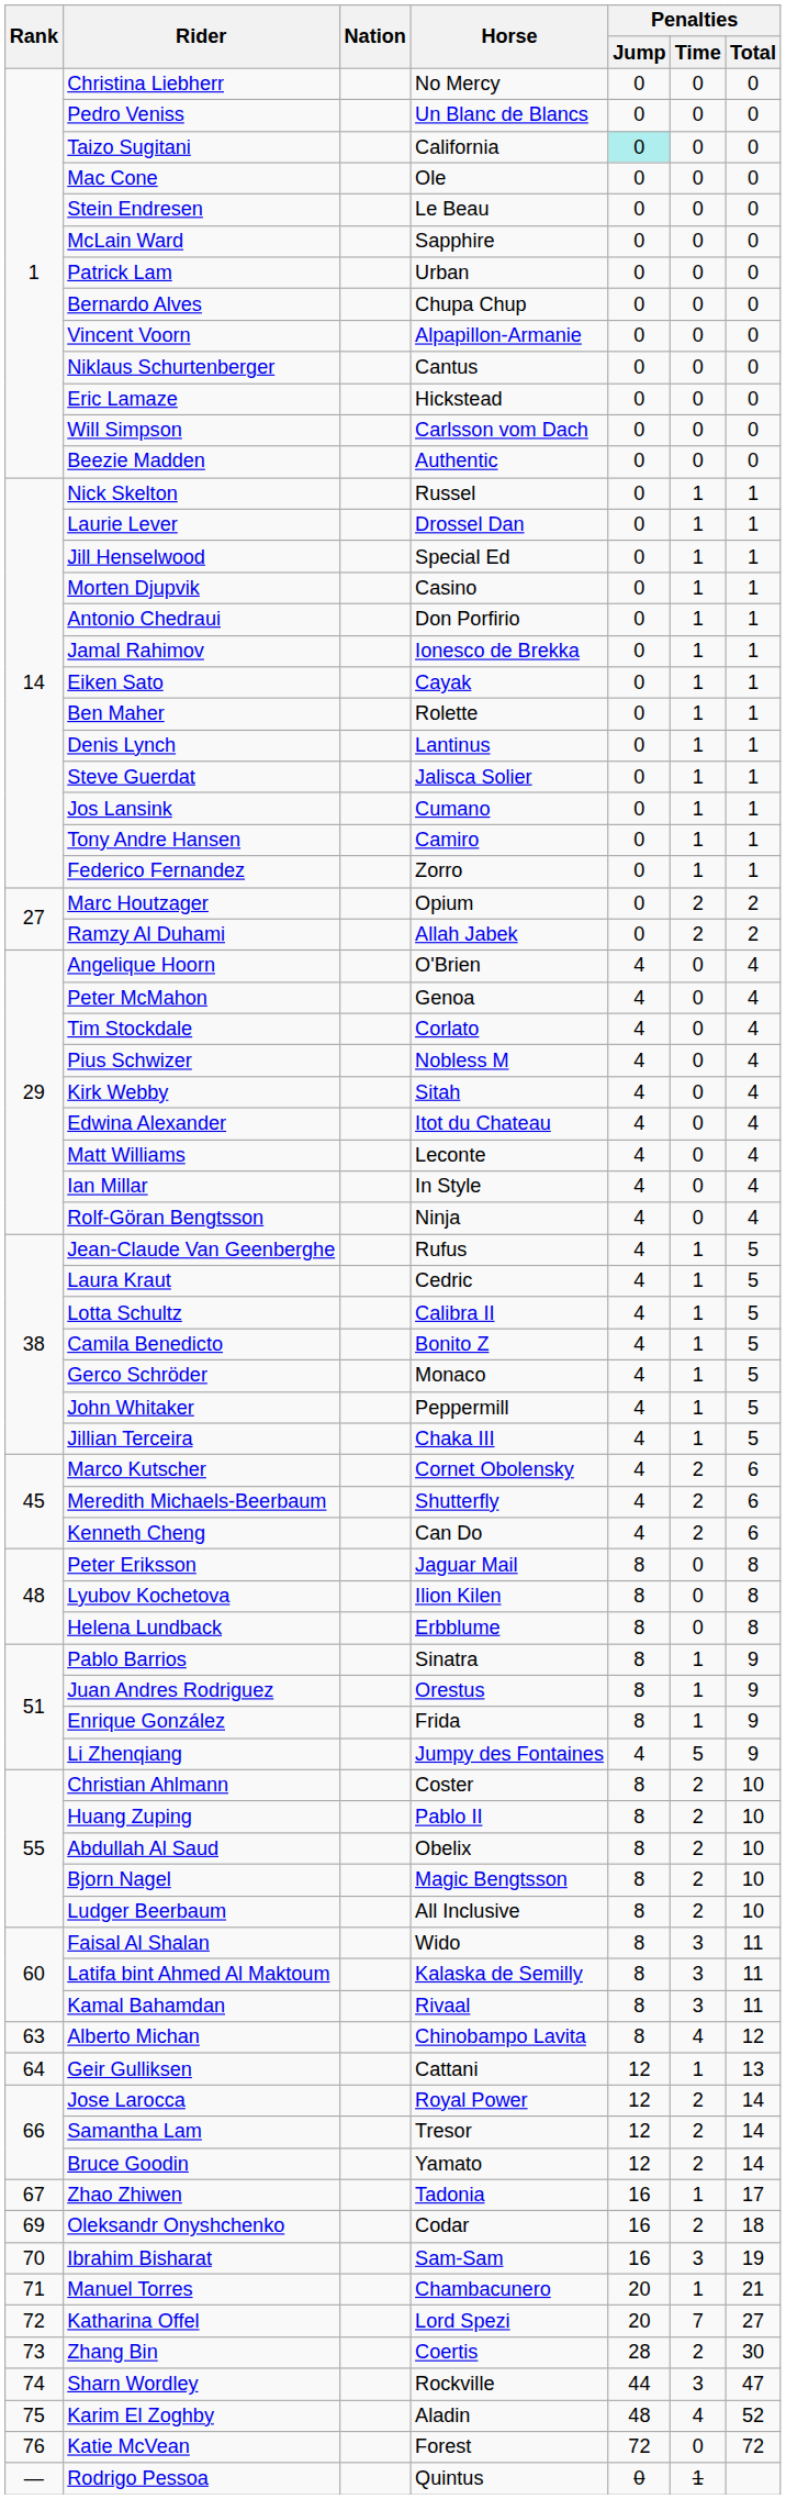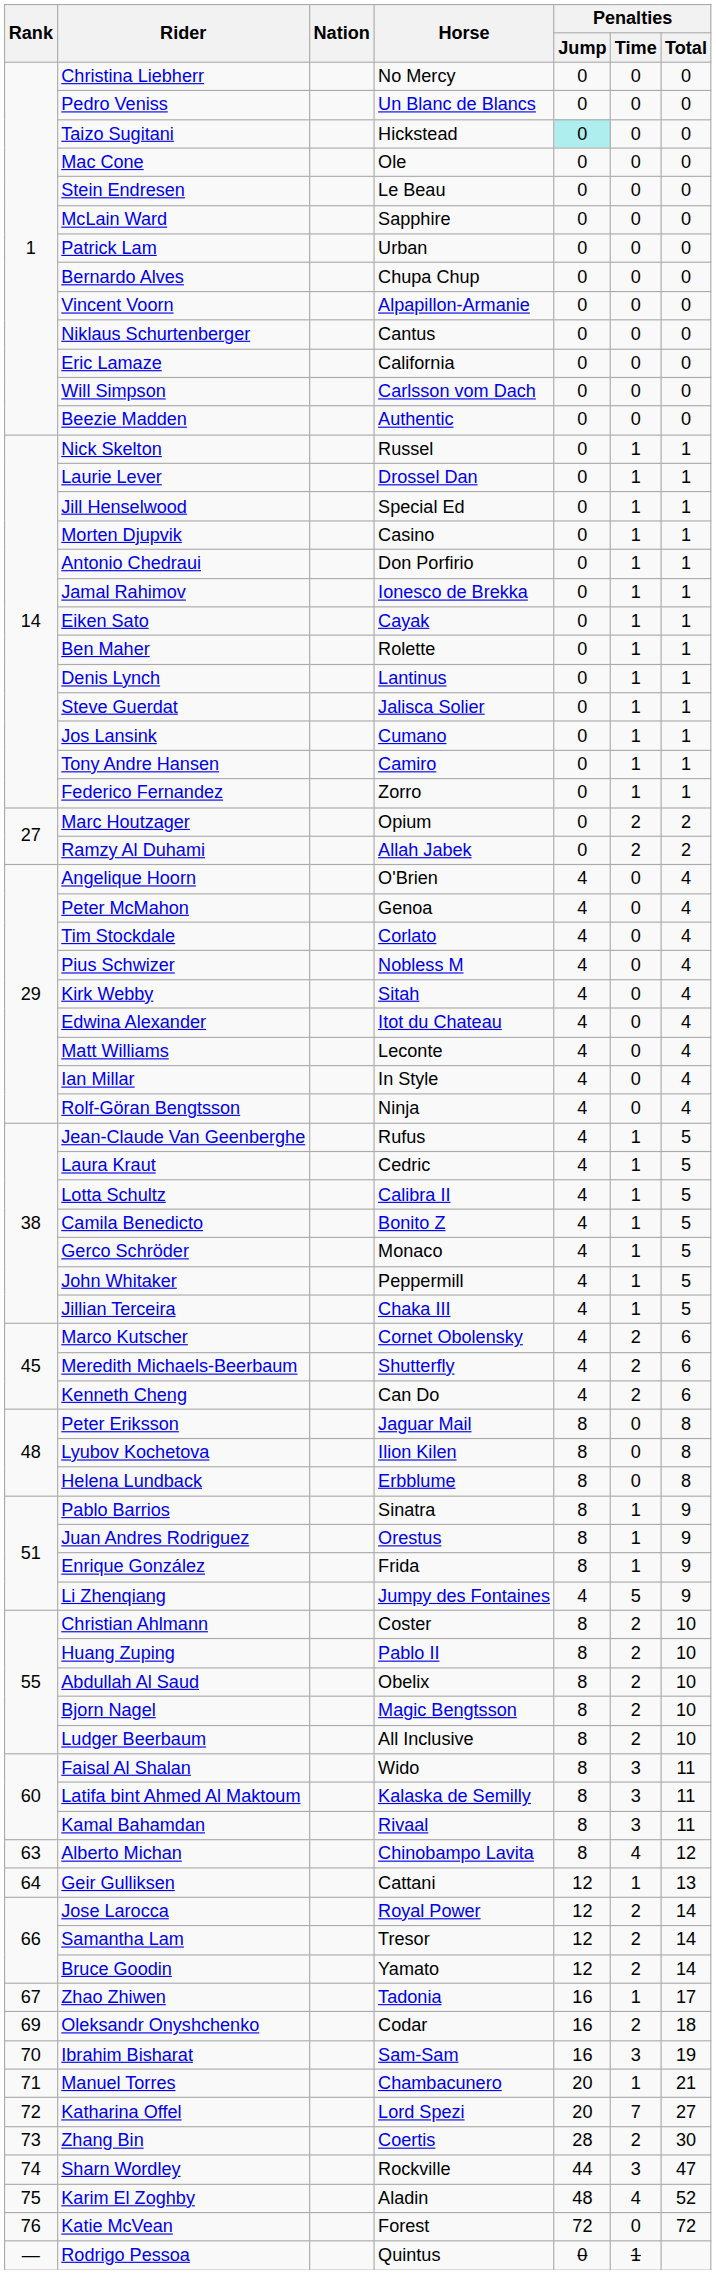 <table class="wikitable sortable" style="text-align:center">
 <tr>
 <th rowspan="2">Rank</th>
 <th rowspan="2">Rider</th>
 <th rowspan="2">Nation</th>
 <th rowspan="2">Horse</th>
 <th colspan="3">Penalties</th>
 </tr>
 <tr>
 <th>Jump</th>
 <th>Time</th>
 <th>Total</th>
 </tr>
 <tr>
 <td rowspan="13">1</td>
 <td align=left><a href='#'>Christina Liebherr</a></td>
 <td align=left></td>
 <td align=left>No Mercy</td>
 <td>0</td>
 <td>0</td>
 <td>0</td>
 </tr>
 <tr>
 <td align=left><a href='#'>Pedro Veniss</a></td>
 <td align=left></td>
 <td align=left><a href='#'>Un Blanc de Blancs</a></td>
 <td>0</td>
 <td>0</td>
 <td>0</td>
 </tr>
 <tr>
 <td align=left><a href='#'>Taizo Sugitani</a></td>
 <td align=left></td>
-<td align=left>California</td>
+<td align=left>Hickstead</td>
 <td style="background: paleturquoise;">0</td>
 <td>0</td>
 <td>0</td>
 </tr>
 <tr>
 <td align=left><a href='#'>Mac Cone</a></td>
 <td align=left></td>
 <td align=left>Ole</td>
 <td>0</td>
 <td>0</td>
 <td>0</td>
 </tr>
 <tr>
 <td align=left><a href='#'>Stein Endresen</a></td>
 <td align=left></td>
 <td align=left>Le Beau</td>
 <td>0</td>
 <td>0</td>
 <td>0</td>
 </tr>
 <tr>
 <td align=left><a href='#'>McLain Ward</a></td>
 <td align=left></td>
 <td align=left>Sapphire</td>
 <td>0</td>
 <td>0</td>
 <td>0</td>
 </tr>
 <tr>
 <td align=left><a href='#'>Patrick Lam</a></td>
 <td align=left></td>
 <td align=left>Urban</td>
 <td>0</td>
 <td>0</td>
 <td>0</td>
 </tr>
 <tr>
 <td align=left><a href='#'>Bernardo Alves</a></td>
 <td align=left></td>
 <td align=left>Chupa Chup</td>
 <td>0</td>
 <td>0</td>
 <td>0</td>
 </tr>
 <tr>
 <td align=left><a href='#'>Vincent Voorn</a></td>
 <td align=left></td>
 <td align=left><a href='#'>Alpapillon-Armanie</a></td>
 <td>0</td>
 <td>0</td>
 <td>0</td>
 </tr>
 <tr>
 <td align=left><a href='#'>Niklaus Schurtenberger</a></td>
 <td align=left></td>
 <td align=left>Cantus</td>
 <td>0</td>
 <td>0</td>
 <td>0</td>
 </tr>
 <tr>
 <td align=left><a href='#'>Eric Lamaze</a></td>
 <td align=left></td>
-<td align=left>Hickstead</td>
+<td align=left>California</td>
 <td>0</td>
 <td>0</td>
 <td>0</td>
 </tr>
 <tr>
 <td align=left><a href='#'>Will Simpson</a></td>
 <td align=left></td>
 <td align=left><a href='#'>Carlsson vom Dach</a></td>
 <td>0</td>
 <td>0</td>
 <td>0</td>
 </tr>
 <tr>
 <td align=left><a href='#'>Beezie Madden</a></td>
 <td align=left></td>
 <td align=left><a href='#'>Authentic</a></td>
 <td>0</td>
 <td>0</td>
 <td>0</td>
 </tr>
 <tr>
 <td rowspan="13">14</td>
 <td align=left><a href='#'>Nick Skelton</a></td>
 <td align=left></td>
 <td align=left>Russel</td>
 <td>0</td>
 <td>1</td>
 <td>1</td>
 </tr>
 <tr>
 <td align=left><a href='#'>Laurie Lever</a></td>
 <td align=left></td>
 <td align=left><a href='#'>Drossel Dan</a></td>
 <td>0</td>
 <td>1</td>
 <td>1</td>
 </tr>
 <tr>
 <td align=left><a href='#'>Jill Henselwood</a></td>
 <td align=left></td>
 <td align=left>Special Ed</td>
 <td>0</td>
 <td>1</td>
 <td>1</td>
 </tr>
 <tr>
 <td align=left><a href='#'>Morten Djupvik</a></td>
 <td align=left></td>
 <td align=left>Casino</td>
 <td>0</td>
 <td>1</td>
 <td>1</td>
 </tr>
 <tr>
 <td align=left><a href='#'>Antonio Chedraui</a></td>
 <td align=left></td>
 <td align=left>Don Porfirio</td>
 <td>0</td>
 <td>1</td>
 <td>1</td>
 </tr>
 <tr>
 <td align=left><a href='#'>Jamal Rahimov</a></td>
 <td align=left></td>
 <td align=left><a href='#'>Ionesco de Brekka</a></td>
 <td>0</td>
 <td>1</td>
 <td>1</td>
 </tr>
 <tr>
 <td align=left><a href='#'>Eiken Sato</a></td>
 <td align=left></td>
 <td align=left><a href='#'>Cayak</a></td>
 <td>0</td>
 <td>1</td>
 <td>1</td>
 </tr>
 <tr>
 <td align=left><a href='#'>Ben Maher</a></td>
 <td align=left></td>
 <td align=left>Rolette</td>
 <td>0</td>
 <td>1</td>
 <td>1</td>
 </tr>
 <tr>
 <td align=left><a href='#'>Denis Lynch</a></td>
 <td align=left></td>
 <td align=left><a href='#'>Lantinus</a></td>
 <td>0</td>
 <td>1</td>
 <td>1</td>
 </tr>
 <tr>
 <td align=left><a href='#'>Steve Guerdat</a></td>
 <td align=left></td>
 <td align=left><a href='#'>Jalisca Solier</a></td>
 <td>0</td>
 <td>1</td>
 <td>1</td>
 </tr>
 <tr>
 <td align=left><a href='#'>Jos Lansink</a></td>
 <td align=left></td>
 <td align=left><a href='#'>Cumano</a></td>
 <td>0</td>
 <td>1</td>
 <td>1</td>
 </tr>
 <tr>
 <td align=left><a href='#'>Tony Andre Hansen</a></td>
 <td align=left></td>
 <td align=left><a href='#'>Camiro</a></td>
 <td>0</td>
 <td>1</td>
 <td>1</td>
 </tr>
 <tr>
 <td align=left><a href='#'>Federico Fernandez</a></td>
 <td align=left></td>
 <td align=left>Zorro</td>
 <td>0</td>
 <td>1</td>
 <td>1</td>
 </tr>
 <tr>
 <td rowspan="2">27</td>
 <td align=left><a href='#'>Marc Houtzager</a></td>
 <td align=left></td>
 <td align=left>Opium</td>
 <td>0</td>
 <td>2</td>
 <td>2</td>
 </tr>
 <tr>
 <td align=left><a href='#'>Ramzy Al Duhami</a></td>
 <td align=left></td>
 <td align=left><a href='#'>Allah Jabek</a></td>
 <td>0</td>
 <td>2</td>
 <td>2</td>
 </tr>
 <tr>
 <td rowspan="9">29</td>
 <td align=left><a href='#'>Angelique Hoorn</a></td>
 <td align=left></td>
 <td align=left>O'Brien</td>
 <td>4</td>
 <td>0</td>
 <td>4</td>
 </tr>
 <tr>
 <td align=left><a href='#'>Peter McMahon</a></td>
 <td align=left></td>
 <td align=left>Genoa</td>
 <td>4</td>
 <td>0</td>
 <td>4</td>
 </tr>
 <tr>
 <td align=left><a href='#'>Tim Stockdale</a></td>
 <td align=left></td>
 <td align=left><a href='#'>Corlato</a></td>
 <td>4</td>
 <td>0</td>
 <td>4</td>
 </tr>
 <tr>
 <td align=left><a href='#'>Pius Schwizer</a></td>
 <td align=left></td>
 <td align=left><a href='#'>Nobless M</a></td>
 <td>4</td>
 <td>0</td>
 <td>4</td>
 </tr>
 <tr>
 <td align=left><a href='#'>Kirk Webby</a></td>
 <td align=left></td>
 <td align=left><a href='#'>Sitah</a></td>
 <td>4</td>
 <td>0</td>
 <td>4</td>
 </tr>
 <tr>
 <td align=left><a href='#'>Edwina Alexander</a></td>
 <td align=left></td>
 <td align=left><a href='#'>Itot du Chateau</a></td>
 <td>4</td>
 <td>0</td>
 <td>4</td>
 </tr>
 <tr>
 <td align=left><a href='#'>Matt Williams</a></td>
 <td align=left></td>
 <td align=left>Leconte</td>
 <td>4</td>
 <td>0</td>
 <td>4</td>
 </tr>
 <tr>
 <td align=left><a href='#'>Ian Millar</a></td>
 <td align=left></td>
 <td align=left>In Style</td>
 <td>4</td>
 <td>0</td>
 <td>4</td>
 </tr>
 <tr>
 <td align=left><a href='#'>Rolf-Göran Bengtsson</a></td>
 <td align=left></td>
 <td align=left>Ninja</td>
 <td>4</td>
 <td>0</td>
 <td>4</td>
 </tr>
 <tr>
 <td rowspan="7">38</td>
 <td align=left><a href='#'>Jean-Claude Van Geenberghe</a></td>
 <td align=left></td>
 <td align=left>Rufus</td>
 <td>4</td>
 <td>1</td>
 <td>5</td>
 </tr>
 <tr>
 <td align=left><a href='#'>Laura Kraut</a></td>
 <td align=left></td>
 <td align=left>Cedric</td>
 <td>4</td>
 <td>1</td>
 <td>5</td>
 </tr>
 <tr>
 <td align=left><a href='#'>Lotta Schultz</a></td>
 <td align=left></td>
 <td align=left><a href='#'>Calibra II</a></td>
 <td>4</td>
 <td>1</td>
 <td>5</td>
 </tr>
 <tr>
 <td align=left><a href='#'>Camila Benedicto</a></td>
 <td align=left></td>
 <td align=left><a href='#'>Bonito Z</a></td>
 <td>4</td>
 <td>1</td>
 <td>5</td>
 </tr>
 <tr>
 <td align=left><a href='#'>Gerco Schröder</a></td>
 <td align=left></td>
 <td align=left>Monaco</td>
 <td>4</td>
 <td>1</td>
 <td>5</td>
 </tr>
 <tr>
 <td align=left><a href='#'>John Whitaker</a></td>
 <td align=left></td>
 <td align=left>Peppermill</td>
 <td>4</td>
 <td>1</td>
 <td>5</td>
 </tr>
 <tr>
 <td align=left><a href='#'>Jillian Terceira</a></td>
 <td align=left></td>
 <td align=left><a href='#'>Chaka III</a></td>
 <td>4</td>
 <td>1</td>
 <td>5</td>
 </tr>
 <tr>
 <td rowspan="3">45</td>
 <td align=left><a href='#'>Marco Kutscher</a></td>
 <td align=left></td>
 <td align=left><a href='#'>Cornet Obolensky</a></td>
 <td>4</td>
 <td>2</td>
 <td>6</td>
 </tr>
 <tr>
 <td align=left><a href='#'>Meredith Michaels-Beerbaum</a></td>
 <td align=left></td>
 <td align=left><a href='#'>Shutterfly</a></td>
 <td>4</td>
 <td>2</td>
 <td>6</td>
 </tr>
 <tr>
 <td align=left><a href='#'>Kenneth Cheng</a></td>
 <td align=left></td>
 <td align=left>Can Do</td>
 <td>4</td>
 <td>2</td>
 <td>6</td>
 </tr>
 <tr>
 <td rowspan="3">48</td>
 <td align=left><a href='#'>Peter Eriksson</a></td>
 <td align=left></td>
 <td align=left><a href='#'>Jaguar Mail</a></td>
 <td>8</td>
 <td>0</td>
 <td>8</td>
 </tr>
 <tr>
 <td align=left><a href='#'>Lyubov Kochetova</a></td>
 <td align=left></td>
 <td align=left><a href='#'>Ilion Kilen</a></td>
 <td>8</td>
 <td>0</td>
 <td>8</td>
 </tr>
 <tr>
 <td align=left><a href='#'>Helena Lundback</a></td>
 <td align=left></td>
 <td align=left><a href='#'>Erbblume</a></td>
 <td>8</td>
 <td>0</td>
 <td>8</td>
 </tr>
 <tr>
 <td rowspan="4">51</td>
 <td align=left><a href='#'>Pablo Barrios</a></td>
 <td align=left></td>
 <td align=left>Sinatra</td>
 <td>8</td>
 <td>1</td>
 <td>9</td>
 </tr>
 <tr>
 <td align=left><a href='#'>Juan Andres Rodriguez</a></td>
 <td align=left></td>
 <td align=left><a href='#'>Orestus</a></td>
 <td>8</td>
 <td>1</td>
 <td>9</td>
 </tr>
 <tr>
 <td align=left><a href='#'>Enrique González</a></td>
 <td align=left></td>
 <td align=left>Frida</td>
 <td>8</td>
 <td>1</td>
 <td>9</td>
 </tr>
 <tr>
 <td align=left><a href='#'>Li Zhenqiang</a></td>
 <td align=left></td>
 <td align=left><a href='#'>Jumpy des Fontaines</a></td>
 <td>4</td>
 <td>5</td>
 <td>9</td>
 </tr>
 <tr>
 <td rowspan="5">55</td>
 <td align=left><a href='#'>Christian Ahlmann</a></td>
 <td align=left></td>
 <td align=left>Coster</td>
 <td>8</td>
 <td>2</td>
 <td>10</td>
 </tr>
 <tr>
 <td align=left><a href='#'>Huang Zuping</a></td>
 <td align=left></td>
 <td align=left><a href='#'>Pablo II</a></td>
 <td>8</td>
 <td>2</td>
 <td>10</td>
 </tr>
 <tr>
 <td align=left><a href='#'>Abdullah Al Saud</a></td>
 <td align=left></td>
 <td align=left>Obelix</td>
 <td>8</td>
 <td>2</td>
 <td>10</td>
 </tr>
 <tr>
 <td align=left><a href='#'>Bjorn Nagel</a></td>
 <td align=left></td>
 <td align=left><a href='#'>Magic Bengtsson</a></td>
 <td>8</td>
 <td>2</td>
 <td>10</td>
 </tr>
 <tr>
 <td align=left><a href='#'>Ludger Beerbaum</a></td>
 <td align=left></td>
 <td align=left>All Inclusive</td>
 <td>8</td>
 <td>2</td>
 <td>10</td>
 </tr>
 <tr>
 <td rowspan="3">60</td>
 <td align=left><a href='#'>Faisal Al Shalan</a></td>
 <td align=left></td>
 <td align=left>Wido</td>
 <td>8</td>
 <td>3</td>
 <td>11</td>
 </tr>
 <tr>
 <td align=left><a href='#'>Latifa bint Ahmed Al Maktoum</a></td>
 <td align=left></td>
 <td align=left><a href='#'>Kalaska de Semilly</a></td>
 <td>8</td>
 <td>3</td>
 <td>11</td>
 </tr>
 <tr>
 <td align=left><a href='#'>Kamal Bahamdan</a></td>
 <td align=left></td>
 <td align=left><a href='#'>Rivaal</a></td>
 <td>8</td>
 <td>3</td>
 <td>11</td>
 </tr>
 <tr>
 <td>63</td>
 <td align=left><a href='#'>Alberto Michan</a></td>
 <td align=left></td>
 <td align=left><a href='#'>Chinobampo Lavita</a></td>
 <td>8</td>
 <td>4</td>
 <td>12</td>
 </tr>
 <tr>
 <td>64</td>
 <td align=left><a href='#'>Geir Gulliksen</a></td>
 <td align=left></td>
 <td align=left>Cattani</td>
 <td>12</td>
 <td>1</td>
 <td>13</td>
 </tr>
 <tr>
 <td rowspan="3">66</td>
 <td align=left><a href='#'>Jose Larocca</a></td>
 <td align=left></td>
 <td align=left><a href='#'>Royal Power</a></td>
 <td>12</td>
 <td>2</td>
 <td>14</td>
 </tr>
 <tr>
 <td align=left><a href='#'>Samantha Lam</a></td>
 <td align=left></td>
 <td align=left>Tresor</td>
 <td>12</td>
 <td>2</td>
 <td>14</td>
 </tr>
 <tr>
 <td align=left><a href='#'>Bruce Goodin</a></td>
 <td align=left></td>
 <td align=left>Yamato</td>
 <td>12</td>
 <td>2</td>
 <td>14</td>
 </tr>
 <tr>
 <td>67</td>
 <td align=left><a href='#'>Zhao Zhiwen</a></td>
 <td align=left></td>
 <td align=left><a href='#'>Tadonia</a></td>
 <td>16</td>
 <td>1</td>
 <td>17</td>
 </tr>
 <tr>
 <td>69</td>
 <td align=left><a href='#'>Oleksandr Onyshchenko</a></td>
 <td align=left></td>
 <td align=left>Codar</td>
 <td>16</td>
 <td>2</td>
 <td>18</td>
 </tr>
 <tr>
 <td>70</td>
 <td align=left><a href='#'>Ibrahim Bisharat</a></td>
 <td align=left></td>
 <td align=left><a href='#'>Sam-Sam</a></td>
 <td>16</td>
 <td>3</td>
 <td>19</td>
 </tr>
 <tr>
 <td>71</td>
 <td align=left><a href='#'>Manuel Torres</a></td>
 <td align=left></td>
 <td align=left><a href='#'>Chambacunero</a></td>
 <td>20</td>
 <td>1</td>
 <td>21</td>
 </tr>
 <tr>
 <td>72</td>
 <td align=left><a href='#'>Katharina Offel</a></td>
 <td align=left></td>
 <td align=left><a href='#'>Lord Spezi</a></td>
 <td>20</td>
 <td>7</td>
 <td>27</td>
 </tr>
 <tr>
 <td>73</td>
 <td align=left><a href='#'>Zhang Bin</a></td>
 <td align=left></td>
 <td align=left><a href='#'>Coertis</a></td>
 <td>28</td>
 <td>2</td>
 <td>30</td>
 </tr>
 <tr>
 <td>74</td>
 <td align=left><a href='#'>Sharn Wordley</a></td>
 <td align=left></td>
 <td align=left>Rockville</td>
 <td>44</td>
 <td>3</td>
 <td>47</td>
 </tr>
 <tr>
 <td>75</td>
 <td align=left><a href='#'>Karim El Zoghby</a></td>
 <td align=left></td>
 <td align=left>Aladin</td>
 <td>48</td>
 <td>4</td>
 <td>52</td>
 </tr>
 <tr>
 <td>76</td>
 <td align=left><a href='#'>Katie McVean</a></td>
 <td align=left></td>
 <td align=left>Forest</td>
 <td>72</td>
 <td>0</td>
 <td>72</td>
 </tr>
 <tr>
 <td data-sort-value=77>—</td>
 <td align=left><a href='#'>Rodrigo Pessoa</a></td>
 <td align=left></td>
 <td align=left>Quintus</td>
 <td><s>0</s></td>
 <td><s>1</s></td>
 <td data-sort-value=99></td>
 </tr>
 </table>
